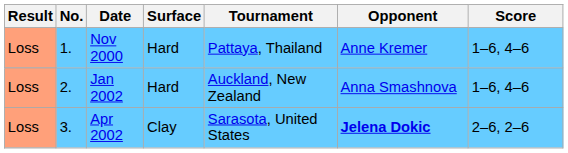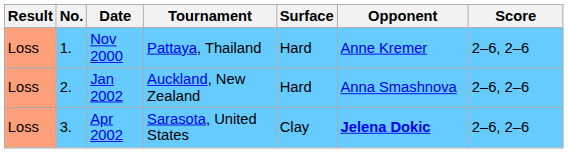 <table class="sortable wikitable">
 <tr>
 <th>Result</th>
 <th style="width:20px">No.</th>
 <th style="width:60px">Date</th>
+<th style="width:150px">Tournament</th>
 <th style="width:50px">Surface</th>
-<th style="width:150px">Tournament</th>
 <th style="width:150px">Opponent</th>
 <th style="width:110px" class="unsortable">Score</th>
 </tr>
 <tr bgcolor=#66CCFF>
 <td style="background:#ffa07a;">Loss</td>
 <td>1.</td>
 <td><a href='#'>Nov 2000</a></td>
+<td><a href='#'>Pattaya</a>, Thailand</td>
 <td>Hard</td>
-<td><a href='#'>Pattaya</a>, Thailand</td>
 <td> <a href='#'>Anne Kremer</a></td>
-<td>1–6, 4–6</td>
+<td>2–6, 2–6</td>
 </tr>
 <tr bgcolor="#66CCFF">
 <td style="background:#ffa07a;">Loss</td>
 <td>2.</td>
 <td><a href='#'>Jan 2002</a></td>
+<td><a href='#'>Auckland</a>, New Zealand</td>
 <td>Hard</td>
-<td><a href='#'>Auckland</a>, New Zealand</td>
 <td> <a href='#'>Anna Smashnova</a></td>
-<td>1–6, 4–6</td>
+<td>2–6, 2–6</td>
 </tr>
 <tr bgcolor="#66CCFF">
 <td style="background:#ffa07a;">Loss</td>
 <td>3.</td>
 <td><a href='#'>Apr 2002</a></td>
+<td><a href='#'>Sarasota</a>, United States</td>
 <td>Clay</td>
-<td><a href='#'>Sarasota</a>, United States</td>
 <td><strong> <a href='#'>Jelena Dokic</a></strong></td>
 <td>2–6, 2–6</td>
 </tr>
 </table>
